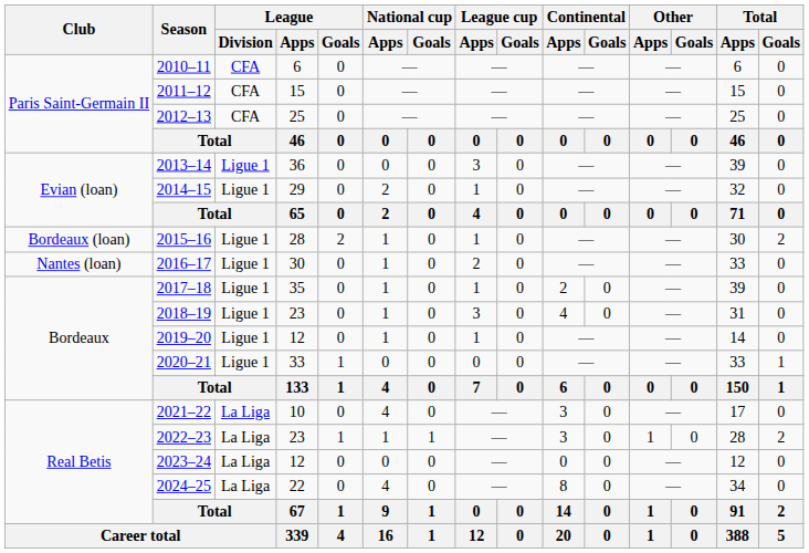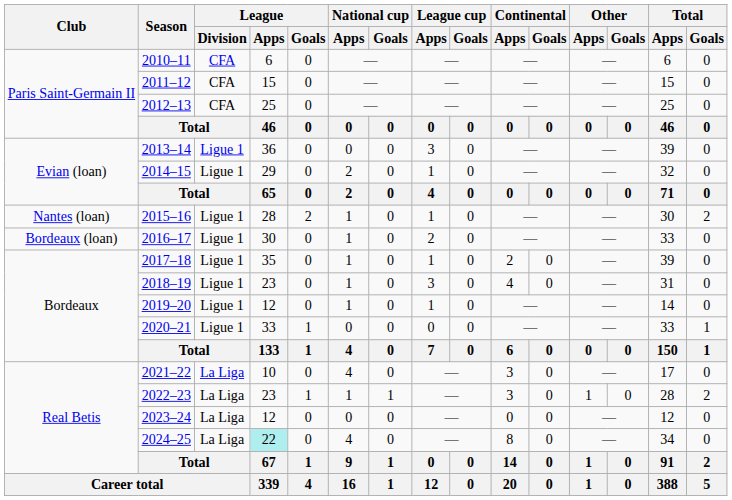 <table class="wikitable" style="text-align:center">
 <tr>
 <th rowspan="2">Club</th>
 <th rowspan="2">Season</th>
 <th colspan="3">League</th>
 <th colspan="2">National cup</th>
 <th colspan="2">League cup</th>
 <th colspan="2">Continental</th>
 <th colspan="2">Other</th>
 <th colspan="2">Total</th>
 </tr>
 <tr>
 <th>Division</th>
 <th>Apps</th>
 <th>Goals</th>
 <th>Apps</th>
 <th>Goals</th>
 <th>Apps</th>
 <th>Goals</th>
 <th>Apps</th>
 <th>Goals</th>
 <th>Apps</th>
 <th>Goals</th>
 <th>Apps</th>
 <th>Goals</th>
 </tr>
 <tr>
 <td rowspan="4"><a href='#'>Paris Saint-Germain II</a></td>
 <td><a href='#'>2010–11</a></td>
 <td><a href='#'>CFA</a></td>
 <td>6</td>
 <td>0</td>
 <td colspan="2">—</td>
 <td colspan="2">—</td>
 <td colspan="2">—</td>
 <td colspan="2">—</td>
 <td>6</td>
 <td>0</td>
 </tr>
 <tr>
 <td><a href='#'>2011–12</a></td>
 <td>CFA</td>
 <td>15</td>
 <td>0</td>
 <td colspan="2">—</td>
 <td colspan="2">—</td>
 <td colspan="2">—</td>
 <td colspan="2">—</td>
 <td>15</td>
 <td>0</td>
 </tr>
 <tr>
 <td><a href='#'>2012–13</a></td>
 <td>CFA</td>
 <td>25</td>
 <td>0</td>
 <td colspan="2">—</td>
 <td colspan="2">—</td>
 <td colspan="2">—</td>
 <td colspan="2">—</td>
 <td>25</td>
 <td>0</td>
 </tr>
 <tr>
 <th colspan="2">Total</th>
 <th>46</th>
 <th>0</th>
 <th>0</th>
 <th>0</th>
 <th>0</th>
 <th>0</th>
 <th>0</th>
 <th>0</th>
 <th>0</th>
 <th>0</th>
 <th>46</th>
 <th>0</th>
 </tr>
 <tr>
 <td rowspan="3"><a href='#'>Evian</a> (loan)</td>
 <td><a href='#'>2013–14</a></td>
 <td><a href='#'>Ligue 1</a></td>
 <td>36</td>
 <td>0</td>
 <td>0</td>
 <td>0</td>
 <td>3</td>
 <td>0</td>
 <td colspan="2">—</td>
 <td colspan="2">—</td>
 <td>39</td>
 <td>0</td>
 </tr>
 <tr>
 <td><a href='#'>2014–15</a></td>
 <td>Ligue 1</td>
 <td>29</td>
 <td>0</td>
 <td>2</td>
 <td>0</td>
 <td>1</td>
 <td>0</td>
 <td colspan="2">—</td>
 <td colspan="2">—</td>
 <td>32</td>
 <td>0</td>
 </tr>
 <tr>
 <th colspan="2">Total</th>
 <th>65</th>
 <th>0</th>
 <th>2</th>
 <th>0</th>
 <th>4</th>
 <th>0</th>
 <th>0</th>
 <th>0</th>
 <th>0</th>
 <th>0</th>
 <th>71</th>
 <th>0</th>
 </tr>
 <tr>
-<td><a href='#'>Bordeaux</a> (loan)</td>
+<td><a href='#'>Nantes</a> (loan)</td>
 <td><a href='#'>2015–16</a></td>
 <td>Ligue 1</td>
 <td>28</td>
 <td>2</td>
 <td>1</td>
 <td>0</td>
 <td>1</td>
 <td>0</td>
 <td colspan="2">—</td>
 <td colspan="2">—</td>
 <td>30</td>
 <td>2</td>
 </tr>
 <tr>
-<td><a href='#'>Nantes</a> (loan)</td>
+<td><a href='#'>Bordeaux</a> (loan)</td>
 <td><a href='#'>2016–17</a></td>
 <td>Ligue 1</td>
 <td>30</td>
 <td>0</td>
 <td>1</td>
 <td>0</td>
 <td>2</td>
 <td>0</td>
 <td colspan="2">—</td>
 <td colspan="2">—</td>
 <td>33</td>
 <td>0</td>
 </tr>
 <tr>
 <td rowspan="5">Bordeaux</td>
 <td><a href='#'>2017–18</a></td>
 <td>Ligue 1</td>
 <td>35</td>
 <td>0</td>
 <td>1</td>
 <td>0</td>
 <td>1</td>
 <td>0</td>
 <td>2</td>
 <td>0</td>
 <td colspan="2">—</td>
 <td>39</td>
 <td>0</td>
 </tr>
 <tr>
 <td><a href='#'>2018–19</a></td>
 <td>Ligue 1</td>
 <td>23</td>
 <td>0</td>
 <td>1</td>
 <td>0</td>
 <td>3</td>
 <td>0</td>
 <td>4</td>
 <td>0</td>
 <td colspan="2">—</td>
 <td>31</td>
 <td>0</td>
 </tr>
 <tr>
 <td><a href='#'>2019–20</a></td>
 <td>Ligue 1</td>
 <td>12</td>
 <td>0</td>
 <td>1</td>
 <td>0</td>
 <td>1</td>
 <td>0</td>
 <td colspan="2">—</td>
 <td colspan="2">—</td>
 <td>14</td>
 <td>0</td>
 </tr>
 <tr>
 <td><a href='#'>2020–21</a></td>
 <td>Ligue 1</td>
 <td>33</td>
 <td>1</td>
 <td>0</td>
 <td>0</td>
 <td>0</td>
 <td>0</td>
 <td colspan="2">—</td>
 <td colspan="2">—</td>
 <td>33</td>
 <td>1</td>
 </tr>
 <tr>
 <th colspan="2">Total</th>
 <th>133</th>
 <th>1</th>
 <th>4</th>
 <th>0</th>
 <th>7</th>
 <th>0</th>
 <th>6</th>
 <th>0</th>
 <th>0</th>
 <th>0</th>
 <th>150</th>
 <th>1</th>
 </tr>
 <tr>
 <td rowspan="5"><a href='#'>Real Betis</a></td>
 <td><a href='#'>2021–22</a></td>
 <td><a href='#'>La Liga</a></td>
 <td>10</td>
 <td>0</td>
 <td>4</td>
 <td>0</td>
 <td colspan="2">—</td>
 <td>3</td>
 <td>0</td>
 <td colspan="2">—</td>
 <td>17</td>
 <td>0</td>
 </tr>
 <tr>
 <td><a href='#'>2022–23</a></td>
 <td>La Liga</td>
 <td>23</td>
 <td>1</td>
 <td>1</td>
 <td>1</td>
 <td colspan="2">—</td>
 <td>3</td>
 <td>0</td>
 <td>1</td>
 <td>0</td>
 <td>28</td>
 <td>2</td>
 </tr>
 <tr>
 <td><a href='#'>2023–24</a></td>
 <td>La Liga</td>
 <td>12</td>
 <td>0</td>
 <td>0</td>
 <td>0</td>
 <td colspan="2">—</td>
 <td>0</td>
 <td>0</td>
 <td colspan="2">—</td>
 <td>12</td>
 <td>0</td>
 </tr>
 <tr>
 <td><a href='#'>2024–25</a></td>
 <td>La Liga</td>
-<td>22</td>
+<td style="background: paleturquoise;">22</td>
 <td>0</td>
 <td>4</td>
 <td>0</td>
 <td colspan="2">—</td>
 <td>8</td>
 <td>0</td>
 <td colspan="2">—</td>
 <td>34</td>
 <td>0</td>
 </tr>
 <tr>
 <th colspan="2">Total</th>
 <th>67</th>
 <th>1</th>
 <th>9</th>
 <th>1</th>
 <th>0</th>
 <th>0</th>
 <th>14</th>
 <th>0</th>
 <th>1</th>
 <th>0</th>
 <th>91</th>
 <th>2</th>
 </tr>
 <tr>
 <th colspan="3">Career total</th>
 <th>339</th>
 <th>4</th>
 <th>16</th>
 <th>1</th>
 <th>12</th>
 <th>0</th>
 <th>20</th>
 <th>0</th>
 <th>1</th>
 <th>0</th>
 <th>388</th>
 <th>5</th>
 </tr>
 </table>
